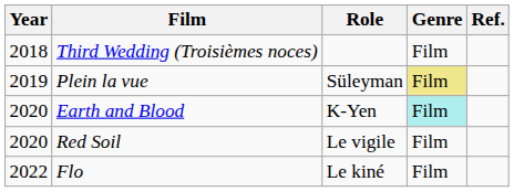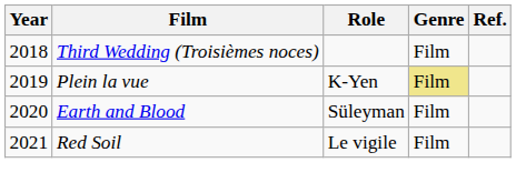 <table class="wikitable">
 <tr>
 <th>Year</th>
 <th>Film</th>
 <th>Role</th>
 <th>Genre</th>
 <th>Ref.</th>
 </tr>
 <tr>
 <td>2018</td>
 <td><em><a href='#'>Third Wedding</a> (Troisièmes noces)</em></td>
 <td></td>
 <td>Film</td>
 <td></td>
 </tr>
 <tr>
 <td>2019</td>
 <td><em>Plein la vue</em></td>
-<td>Süleyman</td>
+<td>K-Yen</td>
 <td style="background: khaki;">Film</td>
 <td></td>
 </tr>
 <tr>
 <td>2020</td>
 <td><em><a href='#'>Earth and Blood</a></em></td>
-<td>K-Yen</td>
-<td style="background: paleturquoise;">Film</td>
+<td>Süleyman</td>
+<td>Film</td>
 <td></td>
 </tr>
 <tr>
-<td>2020</td>
+<td>2021</td>
 <td><em>Red Soil</em></td>
 <td>Le vigile</td>
 <td>Film</td>
 <td></td>
 </tr>
-<tr>
-<td>2022</td>
-<td><em>Flo </em></td>
-<td>Le kiné</td>
-<td>Film</td>
-<td></td>
-</tr>
 </table>
